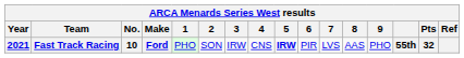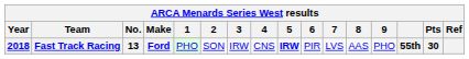 <table class="wikitable" style="text-align:center; font-size:75%">
 <tr>
 <th colspan=21><a href='#'>ARCA Menards Series West</a> results</th>
 </tr>
 <tr>
 <th>Year</th>
 <th>Team</th>
 <th>No.</th>
 <th>Make</th>
 <th>1</th>
 <th>2</th>
 <th>3</th>
 <th>4</th>
 <th>5</th>
 <th>6</th>
 <th>7</th>
 <th>8</th>
 <th>9</th>
 <th></th>
 <th>Pts</th>
 <th>Ref</th>
 </tr>
 <tr>
-<th><a href='#'>2021</a></th>
+<th><a href='#'>2018</a></th>
 <th><a href='#'>Fast Track Racing</a></th>
-<th>10</th>
+<th>13</th>
 <th><a href='#'>Ford</a></th>
 <td style="background:#DFFFDF;"><a href='#'>PHO</a><br></td>
 <td><a href='#'>SON</a></td>
 <td><a href='#'>IRW</a></td>
 <td><a href='#'>CNS</a></td>
 <td><strong><a href='#'>IRW</a></strong></td>
 <td><a href='#'>PIR</a></td>
 <td><a href='#'>LVS</a></td>
 <td><a href='#'>AAS</a></td>
 <td><a href='#'>PHO</a></td>
 <th>55th</th>
-<th>32</th>
+<th>30</th>
 <th></th>
 </tr>
 </table>
